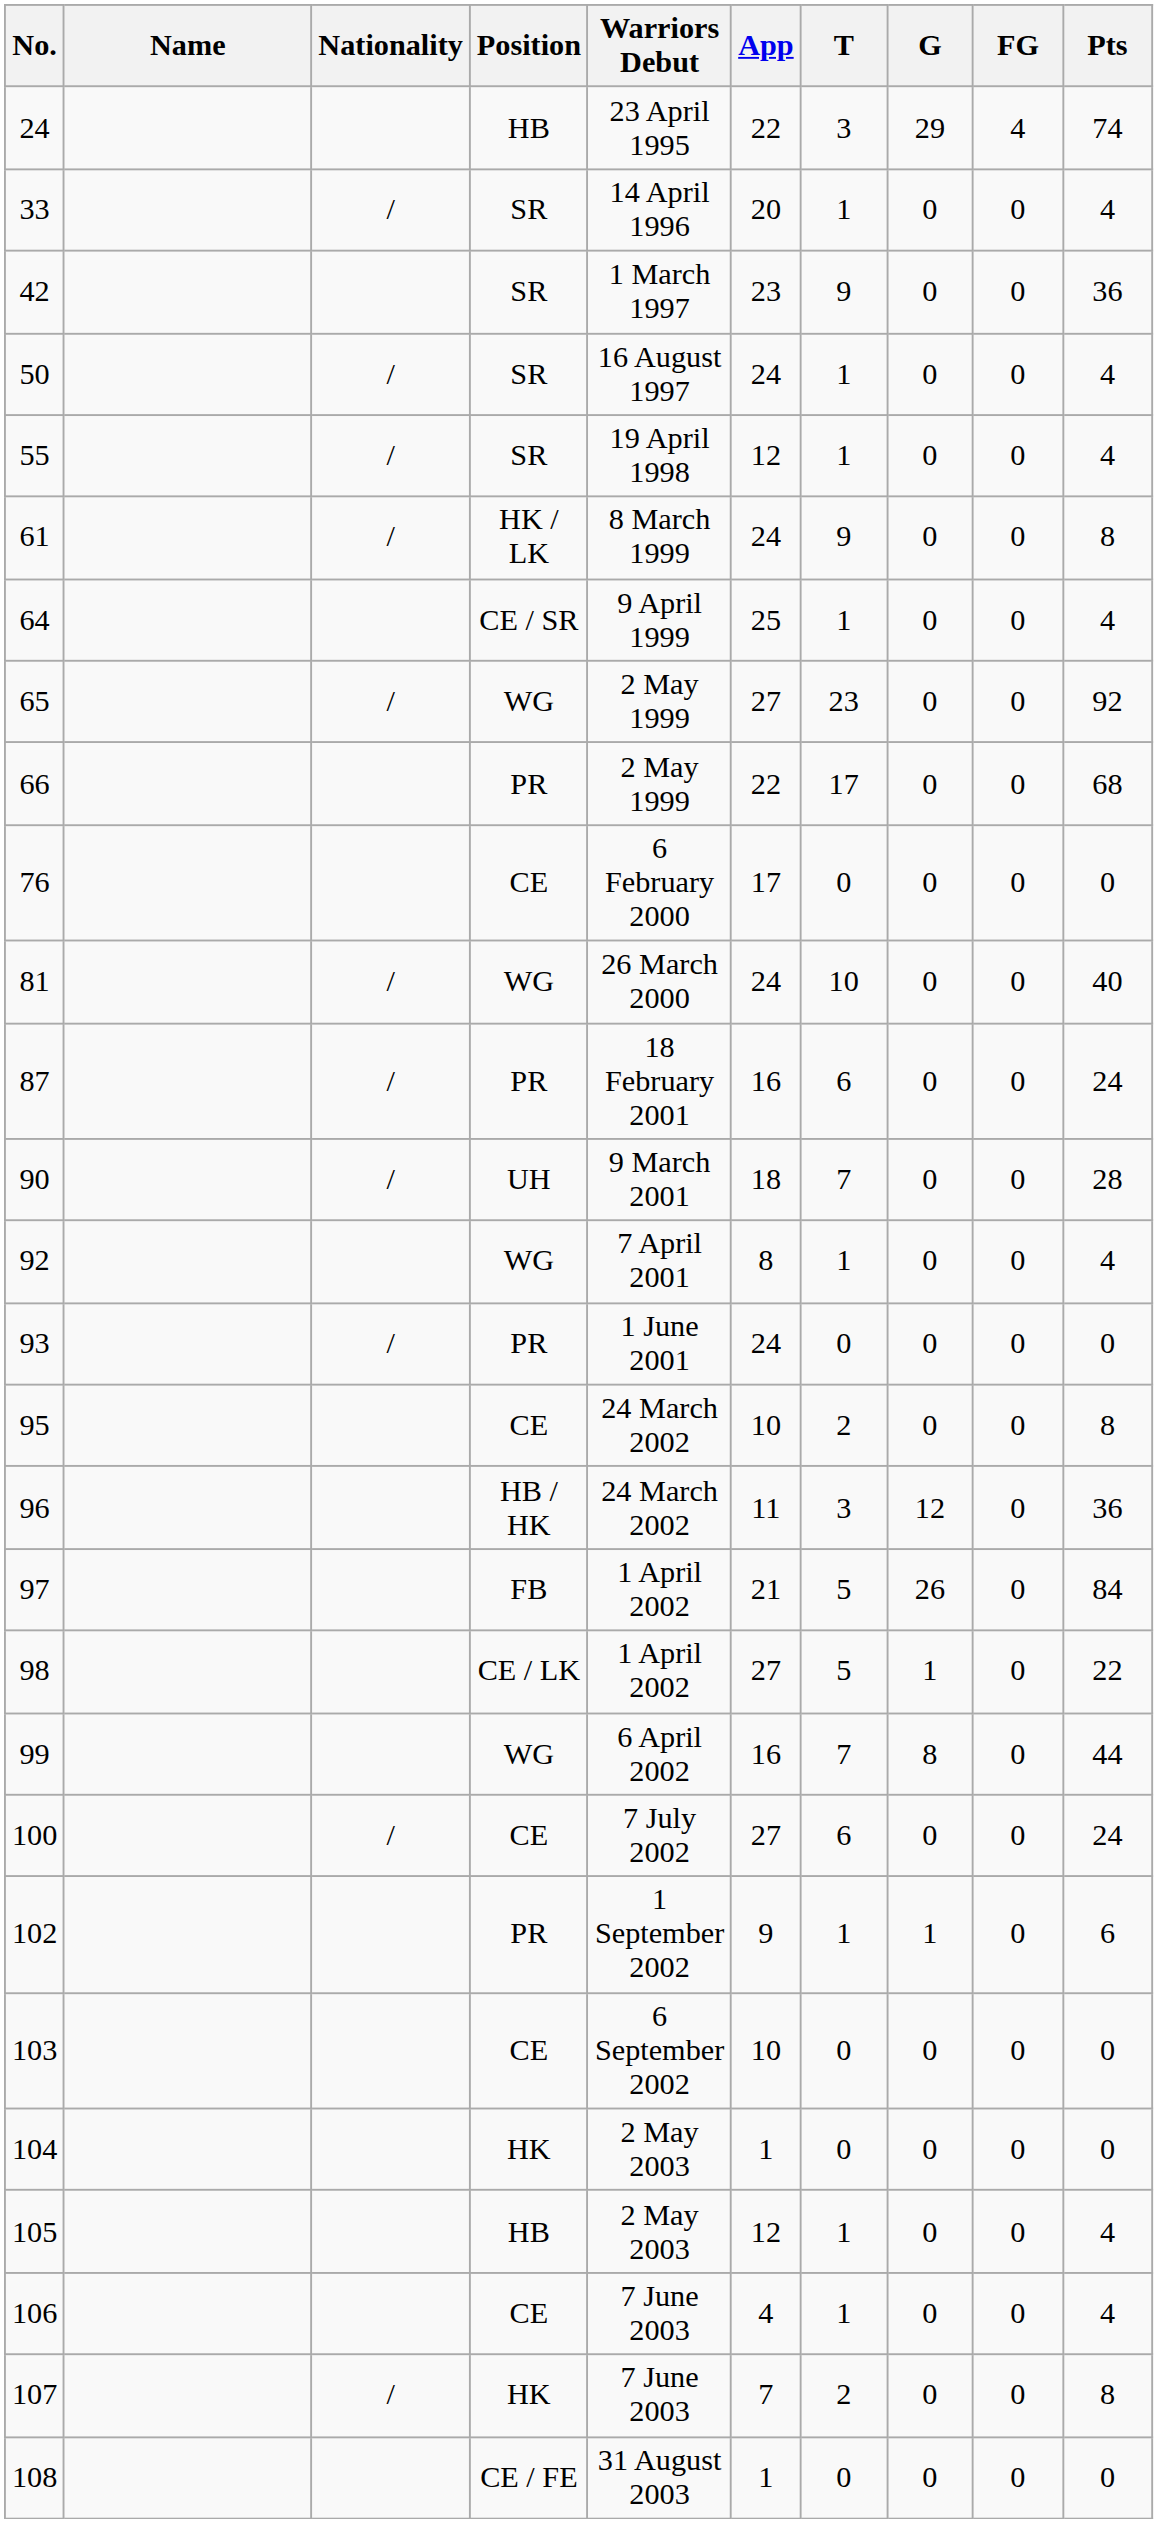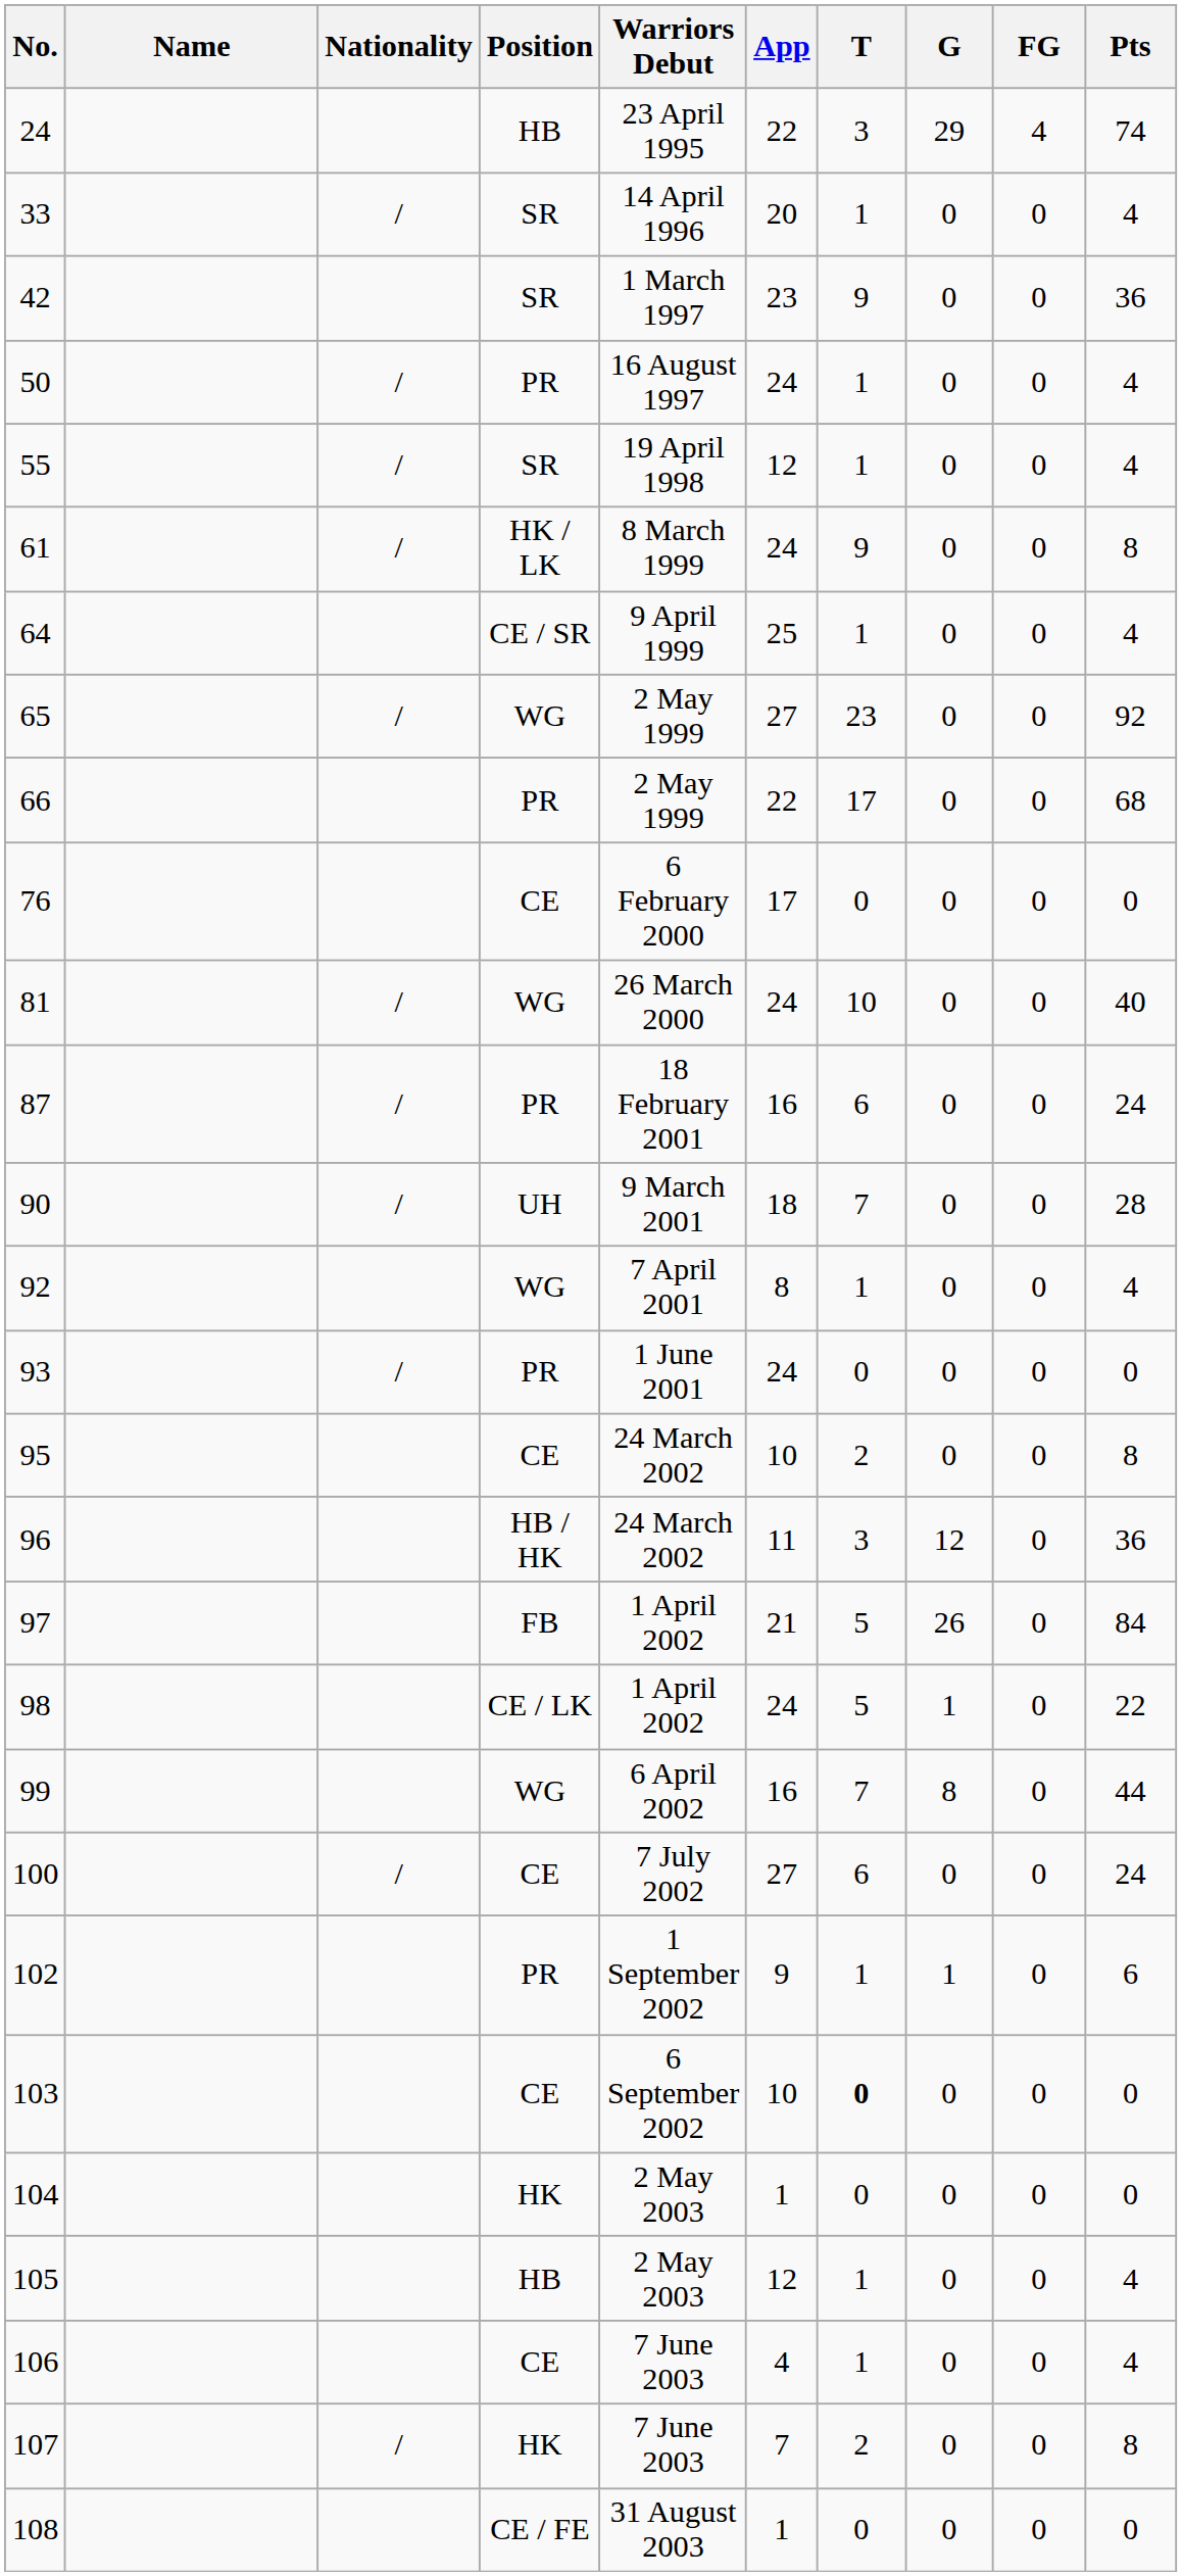 <table class="wikitable sortable" style="text-align: center;">
 <tr>
 <th>No.</th>
 <th style="width:10em">Name</th>
 <th>Nationality</th>
 <th>Position</th>
 <th>Warriors Debut</th>
 <th><a href='#'>App</a></th>
 <th style="width:3em">T</th>
 <th style="width:3em">G</th>
 <th style="width:3em">FG</th>
 <th style="width:3em">Pts</th>
 </tr>
 <tr>
 <td>24</td>
 <td align=left></td>
 <td></td>
 <td>HB</td>
 <td>23 April 1995</td>
 <td>22</td>
 <td>3</td>
 <td>29</td>
 <td>4</td>
 <td>74</td>
 </tr>
 <tr>
 <td>33</td>
 <td align=left></td>
 <td> / </td>
 <td>SR</td>
 <td>14 April 1996</td>
 <td>20</td>
 <td>1</td>
 <td>0</td>
 <td>0</td>
 <td>4</td>
 </tr>
 <tr>
 <td>42</td>
 <td align=left></td>
 <td></td>
 <td>SR</td>
 <td>1 March 1997</td>
 <td>23</td>
 <td>9</td>
 <td>0</td>
 <td>0</td>
 <td>36</td>
 </tr>
 <tr>
 <td>50</td>
 <td align=left></td>
 <td> / </td>
-<td>SR</td>
+<td>PR</td>
 <td>16 August 1997</td>
 <td>24</td>
 <td>1</td>
 <td>0</td>
 <td>0</td>
 <td>4</td>
 </tr>
 <tr>
 <td>55</td>
 <td align=left></td>
 <td> / </td>
 <td>SR</td>
 <td>19 April 1998</td>
 <td>12</td>
 <td>1</td>
 <td>0</td>
 <td>0</td>
 <td>4</td>
 </tr>
 <tr>
 <td>61</td>
 <td align=left></td>
 <td> / </td>
 <td>HK / LK</td>
 <td>8 March 1999</td>
 <td>24</td>
 <td>9</td>
 <td>0</td>
 <td>0</td>
 <td>8</td>
 </tr>
 <tr>
 <td>64</td>
 <td align=left></td>
 <td></td>
 <td>CE / SR</td>
 <td>9 April 1999</td>
 <td>25</td>
 <td>1</td>
 <td>0</td>
 <td>0</td>
 <td>4</td>
 </tr>
 <tr>
 <td>65</td>
 <td align=left></td>
 <td> / </td>
 <td>WG</td>
 <td>2 May 1999</td>
 <td>27</td>
 <td>23</td>
 <td>0</td>
 <td>0</td>
 <td>92</td>
 </tr>
 <tr>
 <td>66</td>
 <td align=left></td>
 <td></td>
 <td>PR</td>
 <td>2 May 1999</td>
 <td>22</td>
 <td>17</td>
 <td>0</td>
 <td>0</td>
 <td>68</td>
 </tr>
 <tr>
 <td>76</td>
 <td align=left></td>
 <td></td>
 <td>CE</td>
 <td>6 February 2000</td>
 <td>17</td>
 <td>0</td>
 <td>0</td>
 <td>0</td>
 <td>0</td>
 </tr>
 <tr>
 <td>81</td>
 <td align=left></td>
 <td> / </td>
 <td>WG</td>
 <td>26 March 2000</td>
 <td>24</td>
 <td>10</td>
 <td>0</td>
 <td>0</td>
 <td>40</td>
 </tr>
 <tr>
 <td>87</td>
 <td align=left></td>
 <td> / </td>
 <td>PR</td>
 <td>18 February 2001</td>
 <td>16</td>
 <td>6</td>
 <td>0</td>
 <td>0</td>
 <td>24</td>
 </tr>
 <tr>
 <td>90</td>
 <td align=left></td>
 <td> / </td>
 <td>UH</td>
 <td>9 March 2001</td>
 <td>18</td>
 <td>7</td>
 <td>0</td>
 <td>0</td>
 <td>28</td>
 </tr>
 <tr>
 <td>92</td>
 <td align=left></td>
 <td></td>
 <td>WG</td>
 <td>7 April 2001</td>
 <td>8</td>
 <td>1</td>
 <td>0</td>
 <td>0</td>
 <td>4</td>
 </tr>
 <tr>
 <td>93</td>
 <td align=left></td>
 <td> / </td>
 <td>PR</td>
 <td>1 June 2001</td>
 <td>24</td>
 <td>0</td>
 <td>0</td>
 <td>0</td>
 <td>0</td>
 </tr>
 <tr>
 <td>95</td>
 <td align=left></td>
 <td></td>
 <td>CE</td>
 <td>24 March 2002</td>
 <td>10</td>
 <td>2</td>
 <td>0</td>
 <td>0</td>
 <td>8</td>
 </tr>
 <tr>
 <td>96</td>
 <td align=left></td>
 <td></td>
 <td>HB / HK</td>
 <td>24 March 2002</td>
 <td>11</td>
 <td>3</td>
 <td>12</td>
 <td>0</td>
 <td>36</td>
 </tr>
 <tr>
 <td>97</td>
 <td align=left></td>
 <td></td>
 <td>FB</td>
 <td>1 April 2002</td>
 <td>21</td>
 <td>5</td>
 <td>26</td>
 <td>0</td>
 <td>84</td>
 </tr>
 <tr>
 <td>98</td>
 <td align=left></td>
 <td></td>
 <td>CE / LK</td>
 <td>1 April 2002</td>
-<td>27</td>
+<td>24</td>
 <td>5</td>
 <td>1</td>
 <td>0</td>
 <td>22</td>
 </tr>
 <tr>
 <td>99</td>
 <td align=left></td>
 <td></td>
 <td>WG</td>
 <td>6 April 2002</td>
 <td>16</td>
 <td>7</td>
 <td>8</td>
 <td>0</td>
 <td>44</td>
 </tr>
 <tr>
 <td>100</td>
 <td align=left></td>
 <td> / </td>
 <td>CE</td>
 <td>7 July 2002</td>
 <td>27</td>
 <td>6</td>
 <td>0</td>
 <td>0</td>
 <td>24</td>
 </tr>
 <tr>
 <td>102</td>
 <td align=left></td>
 <td></td>
 <td>PR</td>
 <td>1 September 2002</td>
 <td>9</td>
 <td>1</td>
 <td>1</td>
 <td>0</td>
 <td>6</td>
 </tr>
 <tr>
 <td>103</td>
 <td align=left></td>
 <td></td>
 <td>CE</td>
 <td>6 September 2002</td>
 <td>10</td>
-<td>0</td>
+<td><strong>0</strong></td>
 <td>0</td>
 <td>0</td>
 <td>0</td>
 </tr>
 <tr>
 <td>104</td>
 <td align=left></td>
 <td></td>
 <td>HK</td>
 <td>2 May 2003</td>
 <td>1</td>
 <td>0</td>
 <td>0</td>
 <td>0</td>
 <td>0</td>
 </tr>
 <tr>
 <td>105</td>
 <td align=left></td>
 <td></td>
 <td>HB</td>
 <td>2 May 2003</td>
 <td>12</td>
 <td>1</td>
 <td>0</td>
 <td>0</td>
 <td>4</td>
 </tr>
 <tr>
 <td>106</td>
 <td align=left></td>
 <td></td>
 <td>CE</td>
 <td>7 June 2003</td>
 <td>4</td>
 <td>1</td>
 <td>0</td>
 <td>0</td>
 <td>4</td>
 </tr>
 <tr>
 <td>107</td>
 <td align=left></td>
 <td> / </td>
 <td>HK</td>
 <td>7 June 2003</td>
 <td>7</td>
 <td>2</td>
 <td>0</td>
 <td>0</td>
 <td>8</td>
 </tr>
 <tr>
 <td>108</td>
 <td align=left></td>
 <td></td>
 <td>CE / FE</td>
 <td>31 August 2003</td>
 <td>1</td>
 <td>0</td>
 <td>0</td>
 <td>0</td>
 <td>0</td>
 </tr>
 </table>
